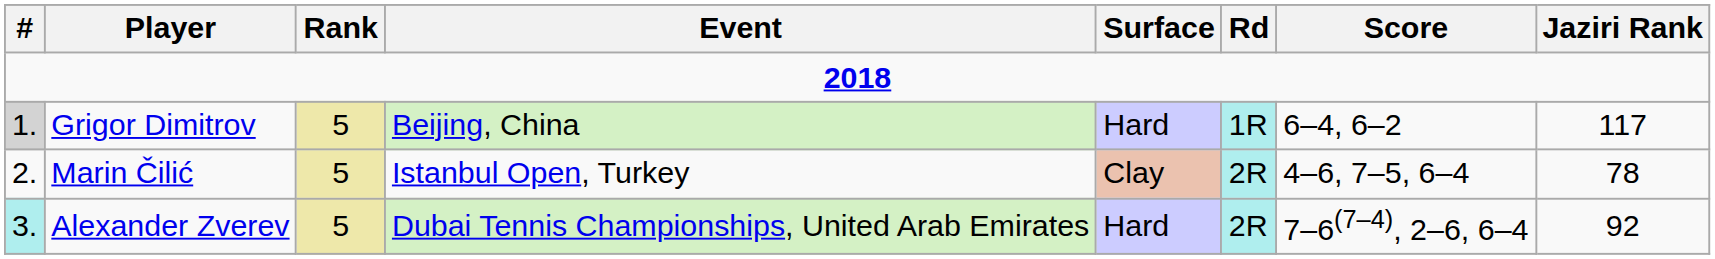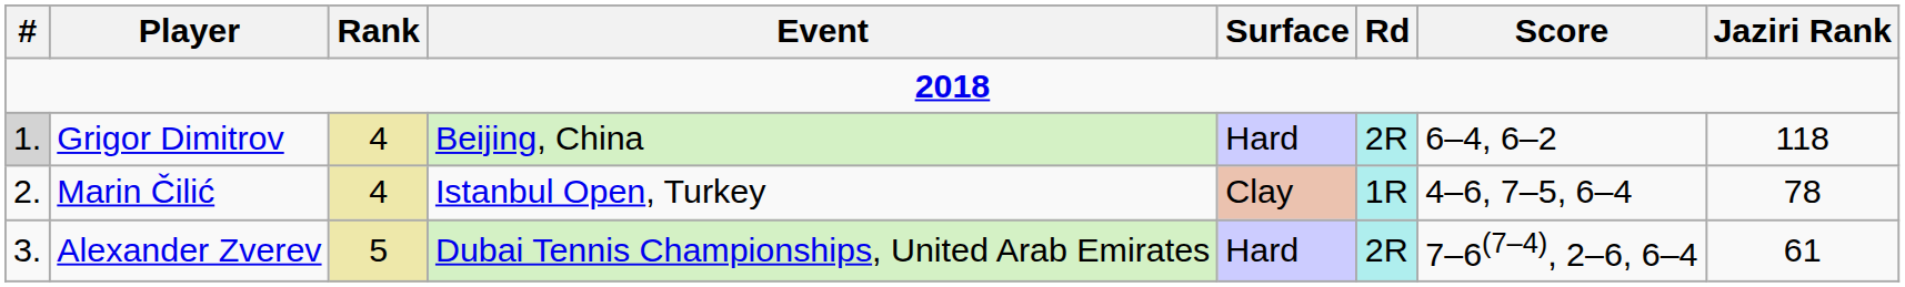 <table class="wikitable sortable">
 <tr>
 <th>#</th>
 <th>Player</th>
 <th>Rank</th>
 <th>Event</th>
 <th>Surface</th>
 <th>Rd</th>
 <th class="unsortable">Score</th>
 <th>Jaziri Rank</th>
 </tr>
 <tr>
 <td colspan="8" style="text-align:center"><strong><a href='#'>2018</a></strong></td>
 </tr>
 <tr>
 <td style="background: lightgrey;">1.</td>
 <td> <a href='#'>Grigor Dimitrov</a></td>
-<td align=center bgcolor=eee8aa>5</td>
+<td align=center bgcolor=eee8aa>4</td>
 <td bgcolor=d4f1c5><a href='#'>Beijing</a>, China</td>
 <td bgcolor=CCCCFF>Hard</td>
-<td bgcolor=afeeee>1R</td>
+<td bgcolor=afeeee>2R</td>
 <td>6–4, 6–2</td>
-<td style=text-align:center>117</td>
+<td style=text-align:center>118</td>
 </tr>
 <tr>
 <td>2.</td>
 <td> <a href='#'>Marin Čilić</a></td>
-<td align=center bgcolor=eee8aa>5</td>
+<td align=center bgcolor=eee8aa>4</td>
 <td><a href='#'>Istanbul Open</a>, Turkey</td>
 <td bgcolor=EBC2AF>Clay</td>
-<td bgcolor=afeeee>2R</td>
+<td bgcolor=afeeee>1R</td>
 <td>4–6, 7–5, 6–4</td>
 <td style=text-align:center>78</td>
 </tr>
 <tr>
-<td style="background: paleturquoise;">3.</td>
+<td>3.</td>
 <td> <a href='#'>Alexander Zverev</a></td>
 <td align=center bgcolor=eee8aa>5</td>
 <td bgcolor=d4f1c5><a href='#'>Dubai Tennis Championships</a>, United Arab Emirates</td>
 <td bgcolor=ccccff>Hard</td>
 <td bgcolor=afeeee>2R</td>
 <td>7–6<sup>(7–4)</sup>, 2–6, 6–4</td>
-<td style=text-align:center>92</td>
+<td style=text-align:center>61</td>
 </tr>
 </table>
